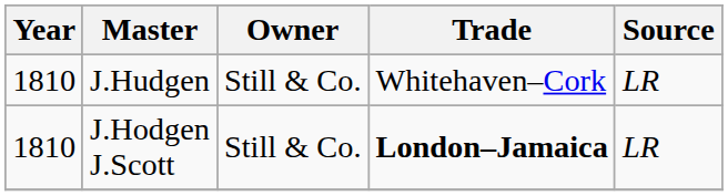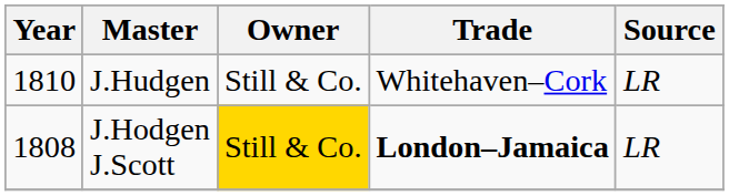 <table class=" wikitable">
 <tr>
 <th>Year</th>
 <th>Master</th>
 <th>Owner</th>
 <th>Trade</th>
 <th>Source</th>
 </tr>
 <tr>
 <td>1810</td>
 <td>J.Hudgen</td>
 <td>Still & Co.</td>
 <td>Whitehaven–<a href='#'>Cork</a></td>
 <td><em>LR</em></td>
 </tr>
 <tr>
-<td>1810</td>
+<td>1808</td>
 <td>J.Hodgen<br>J.Scott</td>
-<td>Still & Co.</td>
+<td style="background: gold;">Still & Co.</td>
 <td><strong>London–Jamaica</strong></td>
 <td><em>LR</em></td>
 </tr>
 <tr>
 </tr>
 </table>
